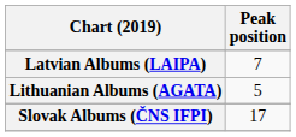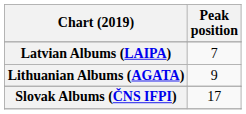 <table class="wikitable sortable plainrowheaders" style="text-align:center">
 <tr>
 <th scope="col">Chart (2019)</th>
 <th scope="col">Peak<br>position</th>
 </tr>
 <tr>
 </tr>
 <tr>
 </tr>
 <tr>
 </tr>
 <tr>
 </tr>
 <tr>
 </tr>
 <tr>
 </tr>
 <tr>
 </tr>
 <tr>
 </tr>
 <tr>
 </tr>
 <tr>
 </tr>
 <tr>
 <th scope="row">Latvian Albums (<a href='#'>LAIPA</a>)</th>
 <td>7</td>
 </tr>
 <tr>
 <th scope="row">Lithuanian Albums (<a href='#'>AGATA</a>)</th>
-<td>5</td>
+<td>9</td>
 </tr>
 <tr>
 </tr>
 <tr>
 </tr>
 <tr>
 </tr>
 <tr>
 <th scope="row">Slovak Albums (<a href='#'>ČNS IFPI</a>)</th>
 <td>17</td>
 </tr>
 <tr>
 </tr>
 <tr>
 </tr>
 <tr>
 </tr>
 <tr>
 </tr>
 <tr>
 </tr>
 </table>
